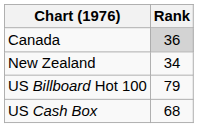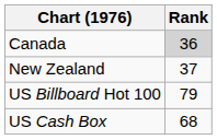 <table class="wikitable sortable">
 <tr>
 <th>Chart (1976)</th>
 <th>Rank</th>
 </tr>
 <tr>
 <td>Canada </td>
 <td align="center" style="background: lightgrey;">36</td>
 </tr>
 <tr>
 <td>New Zealand </td>
-<td align="center">34</td>
+<td align="center">37</td>
 </tr>
 <tr>
 <td>US <em>Billboard</em> Hot 100</td>
 <td align="center">79</td>
 </tr>
 <tr>
 <td>US <em>Cash Box</em> </td>
 <td align="center">68</td>
 </tr>
 </table>
